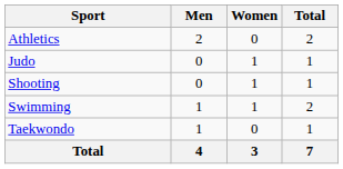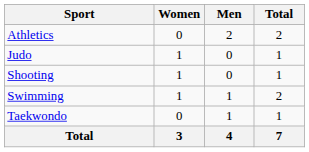 <table class="wikitable sortable" style="text-align:center;">
 <tr>
 <th width=180>Sport</th>
+<th width=55>Women</th>
 <th width=55>Men</th>
-<th width=55>Women</th>
 <th width=55>Total</th>
 </tr>
 <tr>
 <td align=left><a href='#'>Athletics</a></td>
+<td>0</td>
 <td>2</td>
-<td>0</td>
 <td>2</td>
 </tr>
 <tr>
 <td align=left><a href='#'>Judo</a></td>
+<td>1</td>
 <td>0</td>
-<td>1</td>
 <td>1</td>
 </tr>
 <tr>
 <td align=left><a href='#'>Shooting</a></td>
+<td>1</td>
 <td>0</td>
-<td>1</td>
 <td>1</td>
 </tr>
 <tr>
 <td align=left><a href='#'>Swimming</a></td>
 <td>1</td>
 <td>1</td>
 <td>2</td>
 </tr>
 <tr>
 <td align=left><a href='#'>Taekwondo</a></td>
+<td>0</td>
 <td>1</td>
-<td>0</td>
 <td>1</td>
 </tr>
 <tr>
 <th>Total</th>
+<th>3</th>
 <th>4</th>
-<th>3</th>
 <th>7</th>
 </tr>
 </table>
